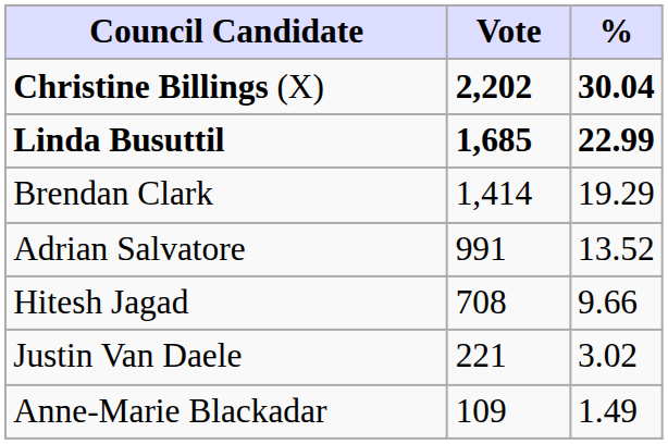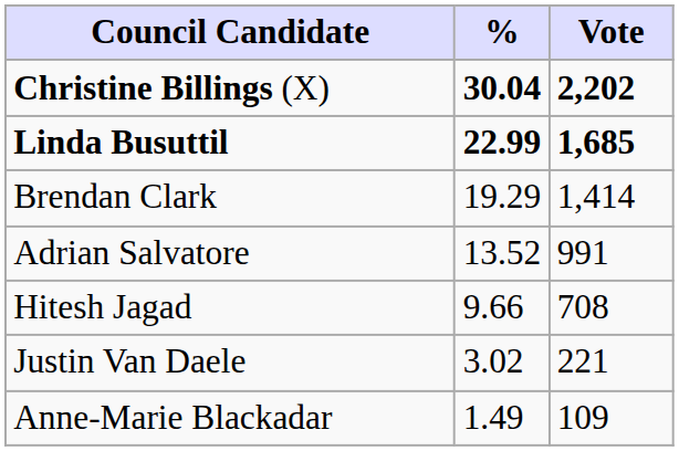 <table class="wikitable sortable">
 <tr>
 <th style="background:#ddf; width:200px;">Council Candidate</th>
+<th style="background:#ddf; width:30px;">%</th>
 <th style="background:#ddf; width:50px;">Vote</th>
-<th style="background:#ddf; width:30px;">%</th>
 </tr>
 <tr>
 <td><strong>Christine Billings</strong> (X)</td>
+<td><strong>30.04</strong></td>
 <td><strong>2,202</strong></td>
-<td><strong>30.04</strong></td>
 </tr>
 <tr>
 <td><strong>Linda Busuttil</strong></td>
+<td><strong>22.99</strong></td>
 <td><strong>1,685</strong></td>
-<td><strong>22.99</strong></td>
 </tr>
 <tr>
 <td>Brendan Clark</td>
+<td>19.29</td>
 <td>1,414</td>
-<td>19.29</td>
 </tr>
 <tr>
 <td>Adrian Salvatore</td>
+<td>13.52</td>
 <td>991</td>
-<td>13.52</td>
 </tr>
 <tr>
 <td>Hitesh Jagad</td>
+<td>9.66</td>
 <td>708</td>
-<td>9.66</td>
 </tr>
 <tr>
 <td>Justin Van Daele</td>
+<td>3.02</td>
 <td>221</td>
-<td>3.02</td>
 </tr>
 <tr>
 <td>Anne-Marie Blackadar</td>
+<td>1.49</td>
 <td>109</td>
-<td>1.49</td>
 </tr>
 </table>
